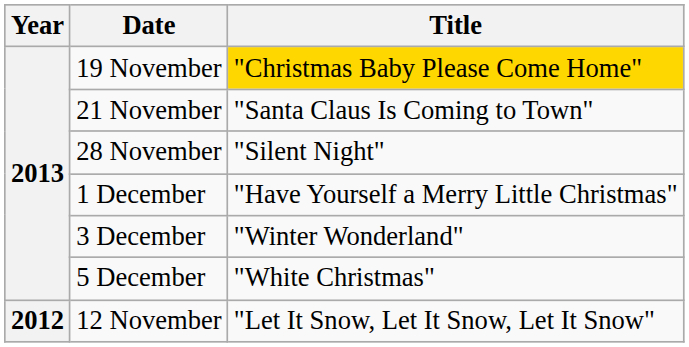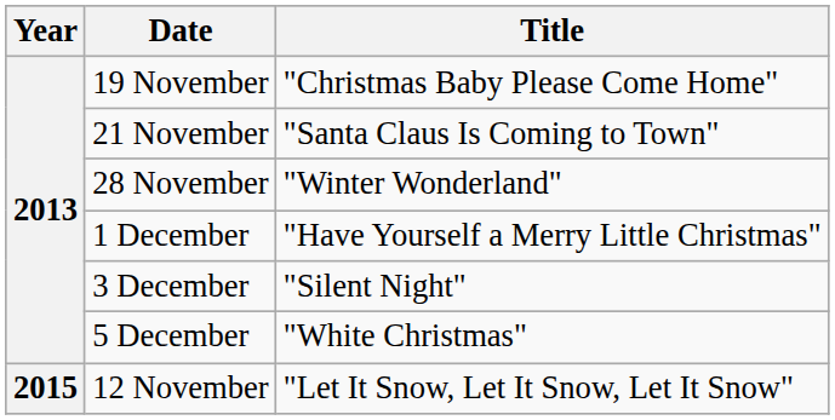 <table class="wikitable sortable">
 <tr>
 <th>Year</th>
 <th>Date</th>
 <th>Title</th>
 </tr>
 <tr>
 <th rowspan="6">2013</th>
 <td>19 November</td>
-<td style="background: gold;">"Christmas Baby Please Come Home"</td>
+<td>"Christmas Baby Please Come Home"</td>
 </tr>
 <tr>
 <td>21 November</td>
 <td>"Santa Claus Is Coming to Town"</td>
 </tr>
 <tr>
 <td>28 November</td>
-<td>"Silent Night"</td>
+<td>"Winter Wonderland"</td>
 </tr>
 <tr>
 <td>1 December</td>
 <td>"Have Yourself a Merry Little Christmas"</td>
 </tr>
 <tr>
 <td>3 December</td>
-<td>"Winter Wonderland"</td>
+<td>"Silent Night"</td>
 </tr>
 <tr>
 <td>5 December</td>
 <td>"White Christmas"</td>
 </tr>
 <tr>
-<th>2012</th>
+<th>2015</th>
 <td>12 November</td>
 <td>"Let It Snow, Let It Snow, Let It Snow"</td>
 </tr>
 </table>
